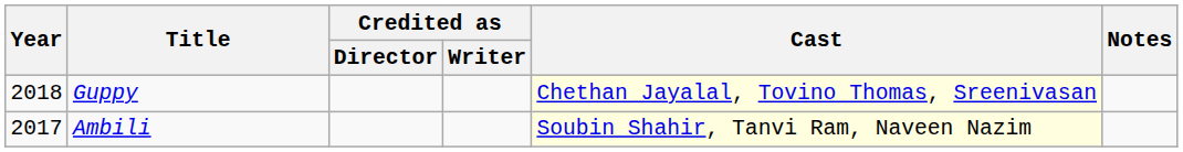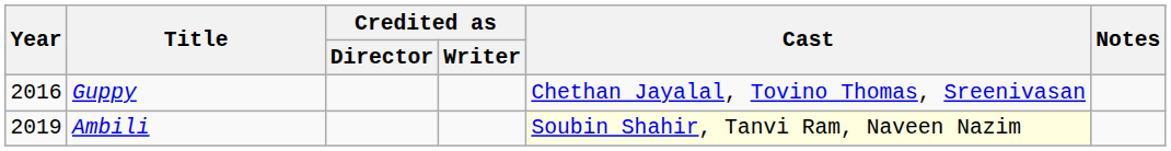 <table class=wikitable>
 <tr>
 <th rowspan="2">Year</th>
 <th rowspan="2" width="150">Title</th>
 <th colspan="2">Credited as</th>
 <th rowspan="2">Cast</th>
 <th rowspan="2">Notes</th>
 </tr>
 <tr>
 <th>Director</th>
 <th>Writer</th>
 </tr>
 <tr>
-<td>2018</td>
+<td>2016</td>
 <td><em><a href='#'>Guppy</a></em></td>
 <td></td>
 <td></td>
-<td style="background: lightyellow;"><a href='#'>Chethan Jayalal</a>, <a href='#'>Tovino Thomas</a>, <a href='#'>Sreenivasan</a></td>
+<td><a href='#'>Chethan Jayalal</a>, <a href='#'>Tovino Thomas</a>, <a href='#'>Sreenivasan</a></td>
 <td></td>
 </tr>
 <tr>
-<td>2017</td>
+<td>2019</td>
 <td><em><a href='#'>Ambili</a></em></td>
 <td></td>
 <td></td>
 <td style="background: lightyellow;"><a href='#'>Soubin Shahir</a>, Tanvi Ram, Naveen Nazim</td>
 <td></td>
 </tr>
 </table>
